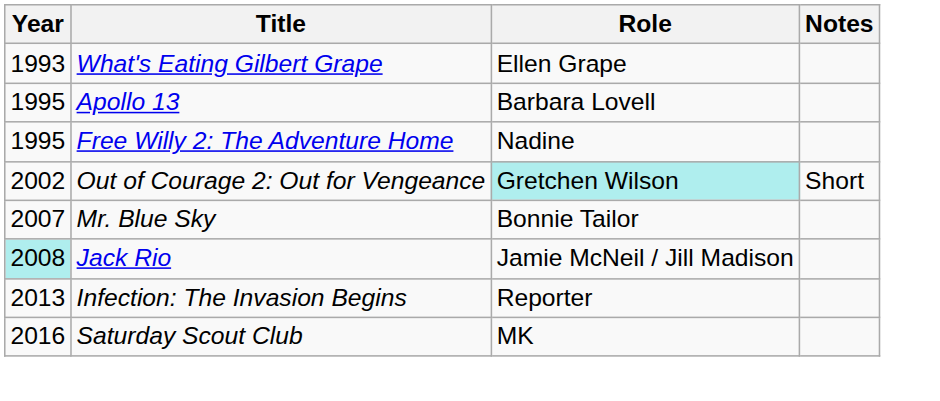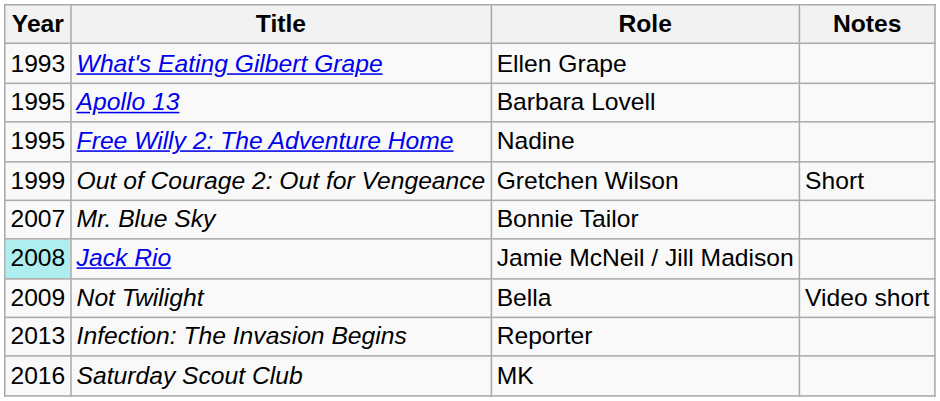 <table class="wikitable sortable">
 <tr>
 <th>Year</th>
 <th>Title</th>
 <th>Role</th>
 <th class="unsortable">Notes</th>
 </tr>
 <tr>
 <td>1993</td>
 <td><em><a href='#'>What's Eating Gilbert Grape</a></em></td>
 <td>Ellen Grape</td>
 <td></td>
 </tr>
 <tr>
 <td>1995</td>
 <td><em><a href='#'>Apollo 13</a></em></td>
 <td>Barbara Lovell</td>
 <td></td>
 </tr>
 <tr>
 <td>1995</td>
 <td><em><a href='#'>Free Willy 2: The Adventure Home</a></em></td>
 <td>Nadine</td>
 <td></td>
 </tr>
 <tr>
-<td>2002</td>
+<td>1999</td>
 <td><em>Out of Courage 2: Out for Vengeance</em></td>
-<td style="background: paleturquoise;">Gretchen Wilson</td>
+<td>Gretchen Wilson</td>
 <td>Short</td>
 </tr>
 <tr>
 <td>2007</td>
 <td><em>Mr. Blue Sky</em></td>
 <td>Bonnie Tailor</td>
 <td></td>
 </tr>
 <tr>
 <td style="background: paleturquoise;">2008</td>
 <td><em><a href='#'>Jack Rio</a></em></td>
 <td>Jamie McNeil / Jill Madison</td>
 <td></td>
 </tr>
 <tr>
+<td>2009</td>
+<td><em>Not Twilight</em></td>
+<td>Bella</td>
+<td>Video short</td>
+</tr>
+<tr>
 <td>2013</td>
 <td><em>Infection: The Invasion Begins</em></td>
 <td>Reporter</td>
 <td></td>
 </tr>
 <tr>
 <td>2016</td>
 <td><em>Saturday Scout Club</em></td>
 <td>MK</td>
 <td></td>
 </tr>
 </table>
